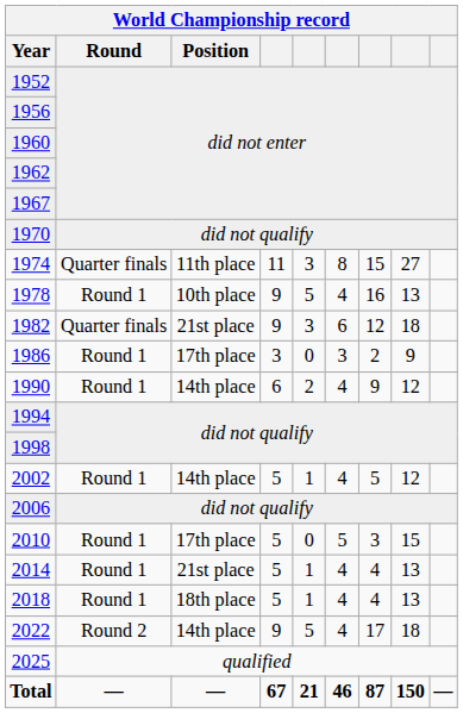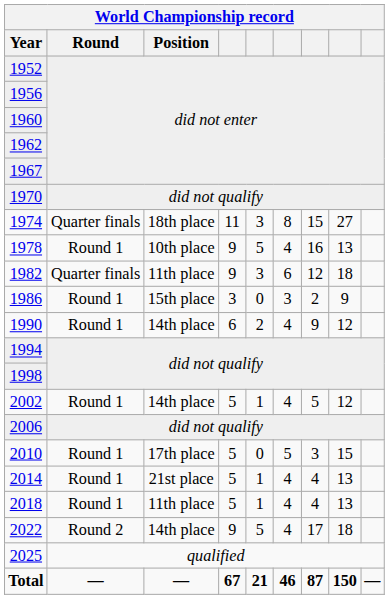 <table class="wikitable" style="text-align: center;">
 <tr>
 <th colspan=9><a href='#'>World Championship record</a></th>
 </tr>
 <tr>
 <th>Year</th>
 <th>Round</th>
 <th>Position</th>
 <th style="width:20px;"></th>
 <th style="width:20px;"></th>
 <th style="width:20px;"></th>
 <th style="width:20px;"></th>
 <th style="width:20px;"></th>
 <th></th>
 </tr>
 <tr style="background:#efefef">
 <td> <a href='#'>1952</a></td>
 <td colspan=8 rowspan=5 align=center><em>did not enter</em></td>
 </tr>
 <tr style="background:#efefef">
 <td> <a href='#'>1956</a></td>
 </tr>
 <tr style="background:#efefef">
 <td> <a href='#'>1960</a></td>
 </tr>
 <tr style="background:#efefef">
 <td> <a href='#'>1962</a></td>
 </tr>
 <tr style="background:#efefef">
 <td> <a href='#'>1967</a></td>
 </tr>
 <tr style="background:#efefef">
 <td> <a href='#'>1970</a></td>
 <td colspan=8 rowspan=1 align=center><em>did not qualify</em></td>
 </tr>
 <tr>
 <td> <a href='#'>1974</a></td>
 <td>Quarter finals</td>
-<td>11th place</td>
+<td>18th place</td>
 <td>11</td>
 <td>3</td>
 <td>8</td>
 <td>15</td>
 <td>27</td>
 <td></td>
 </tr>
 <tr>
 <td> <a href='#'>1978</a></td>
 <td>Round 1</td>
 <td>10th place</td>
 <td>9</td>
 <td>5</td>
 <td>4</td>
 <td>16</td>
 <td>13</td>
 <td></td>
 </tr>
 <tr>
 <td> <a href='#'>1982</a></td>
 <td>Quarter finals</td>
-<td>21st place</td>
+<td>11th place</td>
 <td>9</td>
 <td>3</td>
 <td>6</td>
 <td>12</td>
 <td>18</td>
 <td></td>
 </tr>
 <tr>
 <td> <a href='#'>1986</a></td>
 <td>Round 1</td>
-<td>17th place</td>
+<td>15th place</td>
 <td>3</td>
 <td>0</td>
 <td>3</td>
 <td>2</td>
 <td>9</td>
 <td></td>
 </tr>
 <tr>
 <td> <a href='#'>1990</a></td>
 <td>Round 1</td>
 <td>14th place</td>
 <td>6</td>
 <td>2</td>
 <td>4</td>
 <td>9</td>
 <td>12</td>
 <td></td>
 </tr>
 <tr style="background:#efefef">
 <td> <a href='#'>1994</a></td>
 <td colspan=8 rowspan=2 align=center><em>did not qualify</em></td>
 </tr>
 <tr style="background:#efefef">
 <td> <a href='#'>1998</a></td>
 </tr>
 <tr>
 <td> <a href='#'>2002</a></td>
 <td>Round 1</td>
 <td>14th place</td>
 <td>5</td>
 <td>1</td>
 <td>4</td>
 <td>5</td>
 <td>12</td>
 <td></td>
 </tr>
 <tr style="background:#efefef">
 <td> <a href='#'>2006</a></td>
 <td colspan=8 rowspan=1 align=center><em>did not qualify</em></td>
 </tr>
 <tr>
 <td> <a href='#'>2010</a></td>
 <td>Round 1</td>
 <td>17th place</td>
 <td>5</td>
 <td>0</td>
 <td>5</td>
 <td>3</td>
 <td>15</td>
 <td></td>
 </tr>
 <tr>
 <td> <a href='#'>2014</a></td>
 <td>Round 1</td>
 <td>21st place</td>
 <td>5</td>
 <td>1</td>
 <td>4</td>
 <td>4</td>
 <td>13</td>
 <td></td>
 </tr>
 <tr>
 <td> <a href='#'>2018</a></td>
 <td>Round 1</td>
-<td>18th place</td>
+<td>11th place</td>
 <td>5</td>
 <td>1</td>
 <td>4</td>
 <td>4</td>
 <td>13</td>
 <td></td>
 </tr>
 <tr>
 <td> <a href='#'>2022</a></td>
 <td>Round 2</td>
 <td>14th place</td>
 <td>9</td>
 <td>5</td>
 <td>4</td>
 <td>17</td>
 <td>18</td>
 <td></td>
 </tr>
 <tr>
 <td> <a href='#'>2025</a></td>
 <td colspan=8 rowspan=1 align=center><em>qualified</em></td>
 </tr>
 <tr>
 <td colspan=1><strong>Total</strong></td>
 <td><strong>—</strong></td>
 <td><strong>—</strong></td>
 <td><strong>67</strong></td>
 <td><strong>21</strong></td>
 <td><strong>46</strong></td>
 <td><strong>87</strong></td>
 <td><strong>150</strong></td>
 <td><strong>—</strong></td>
 </tr>
 </table>
